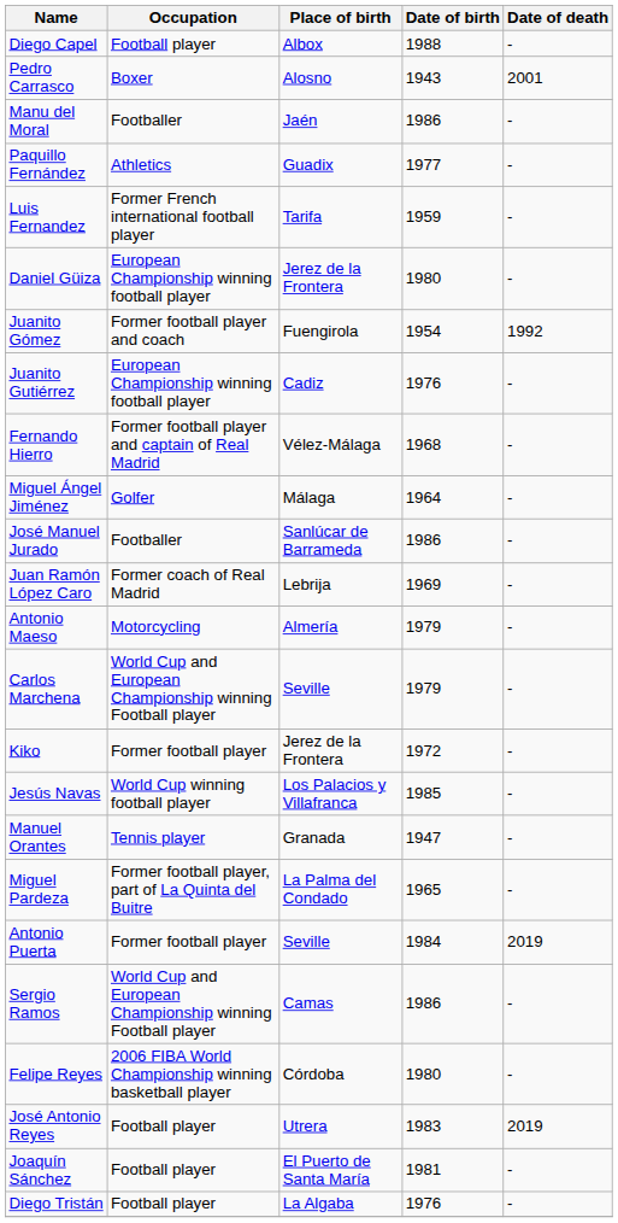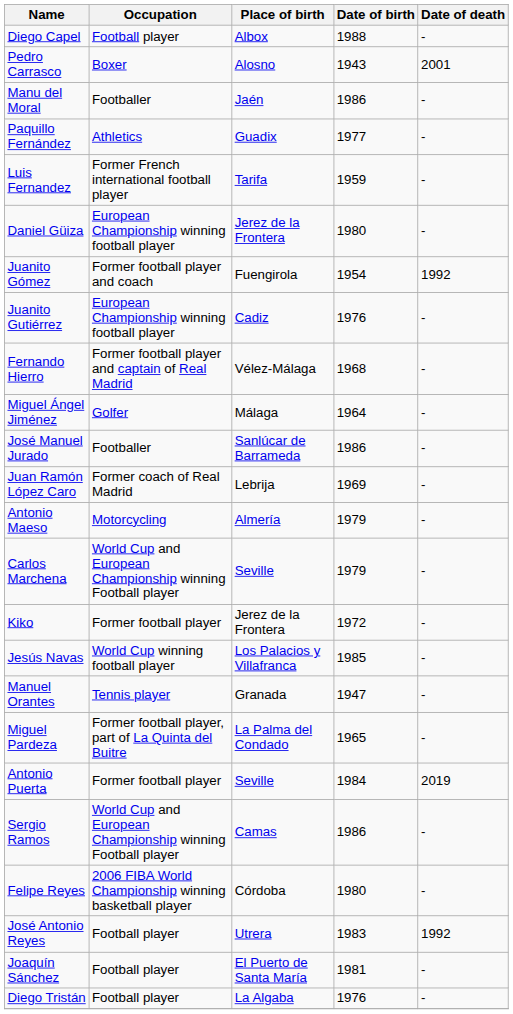 <table class="wikitable">
 <tr>
 <th align=center>Name</th>
 <th align=center>Occupation</th>
 <th align=center nowrap>Place of birth</th>
 <th align=center nowrap>Date of birth</th>
 <th align=center nowrap>Date of death</th>
 </tr>
 <tr>
 <td><a href='#'>Diego Capel</a></td>
 <td><a href='#'>Football</a> player</td>
 <td><a href='#'>Albox</a></td>
 <td>1988</td>
 <td>-</td>
 </tr>
 <tr>
 <td><a href='#'>Pedro Carrasco</a></td>
 <td><a href='#'>Boxer</a></td>
 <td><a href='#'>Alosno</a></td>
 <td>1943</td>
 <td>2001</td>
 </tr>
 <tr>
 <td><a href='#'>Manu del Moral</a></td>
 <td>Footballer</td>
 <td><a href='#'>Jaén</a></td>
 <td>1986</td>
 <td>-</td>
 </tr>
 <tr>
 <td><a href='#'>Paquillo Fernández</a></td>
 <td><a href='#'>Athletics</a></td>
 <td><a href='#'>Guadix</a></td>
 <td>1977</td>
 <td>-</td>
 </tr>
 <tr>
 <td><a href='#'>Luis Fernandez</a></td>
 <td>Former French international football player</td>
 <td><a href='#'>Tarifa</a></td>
 <td>1959</td>
 <td>-</td>
 </tr>
 <tr>
 <td><a href='#'>Daniel Güiza</a></td>
 <td><a href='#'>European Championship</a> winning football player</td>
 <td><a href='#'>Jerez de la Frontera</a></td>
 <td>1980</td>
 <td>-</td>
 </tr>
 <tr>
 <td><a href='#'>Juanito Gómez</a></td>
 <td>Former football player and coach</td>
 <td>Fuengirola</td>
 <td>1954</td>
 <td>1992</td>
 </tr>
 <tr>
 <td><a href='#'>Juanito Gutiérrez</a></td>
 <td><a href='#'>European Championship</a> winning football player</td>
 <td><a href='#'>Cadiz</a></td>
 <td>1976</td>
 <td>-</td>
 </tr>
 <tr>
 <td><a href='#'>Fernando Hierro</a></td>
 <td>Former football player and <a href='#'>captain</a> of <a href='#'>Real Madrid</a></td>
 <td>Vélez-Málaga</td>
 <td>1968</td>
 <td>-</td>
 </tr>
 <tr>
 <td><a href='#'>Miguel Ángel Jiménez</a></td>
 <td><a href='#'>Golfer</a></td>
 <td>Málaga</td>
 <td>1964</td>
 <td>-</td>
 </tr>
 <tr>
 <td><a href='#'>José Manuel Jurado</a></td>
 <td>Footballer</td>
 <td><a href='#'>Sanlúcar de Barrameda</a></td>
 <td>1986</td>
 <td>-</td>
 </tr>
 <tr>
 <td><a href='#'>Juan Ramón López Caro</a></td>
 <td>Former coach of Real Madrid</td>
 <td>Lebrija</td>
 <td>1969</td>
 <td>-</td>
 </tr>
 <tr>
 <td><a href='#'>Antonio Maeso</a></td>
 <td><a href='#'>Motorcycling</a></td>
 <td><a href='#'>Almería</a></td>
 <td>1979</td>
 <td>-</td>
 </tr>
 <tr>
 <td><a href='#'>Carlos Marchena</a></td>
 <td><a href='#'>World Cup</a> and <a href='#'>European Championship</a> winning Football player</td>
 <td><a href='#'>Seville</a></td>
 <td>1979</td>
 <td>-</td>
 </tr>
 <tr>
 <td><a href='#'>Kiko</a></td>
 <td>Former football player</td>
 <td>Jerez de la Frontera</td>
 <td>1972</td>
 <td>-</td>
 </tr>
 <tr>
 <td><a href='#'>Jesús Navas</a></td>
 <td><a href='#'>World Cup</a> winning football player</td>
 <td><a href='#'>Los Palacios y Villafranca</a></td>
 <td>1985</td>
 <td>-</td>
 </tr>
 <tr>
 <td><a href='#'>Manuel Orantes</a></td>
 <td><a href='#'>Tennis player</a></td>
 <td>Granada</td>
 <td>1947</td>
 <td>-</td>
 </tr>
 <tr>
 <td><a href='#'>Miguel Pardeza</a></td>
 <td>Former football player, part of <a href='#'>La Quinta del Buitre</a></td>
 <td><a href='#'>La Palma del Condado</a></td>
 <td>1965</td>
 <td>-</td>
 </tr>
 <tr>
 <td><a href='#'>Antonio Puerta</a></td>
 <td>Former football player</td>
 <td><a href='#'>Seville</a></td>
 <td>1984</td>
 <td>2019</td>
 </tr>
 <tr>
 <td><a href='#'>Sergio Ramos</a></td>
 <td><a href='#'>World Cup</a> and <a href='#'>European Championship</a> winning Football player</td>
 <td><a href='#'>Camas</a></td>
 <td>1986</td>
 <td>-</td>
 </tr>
 <tr>
 <td><a href='#'>Felipe Reyes</a></td>
 <td><a href='#'>2006 FIBA World Championship</a> winning basketball player</td>
 <td>Córdoba</td>
 <td>1980</td>
 <td>-</td>
 </tr>
 <tr>
 <td><a href='#'>José Antonio Reyes</a></td>
 <td>Football player</td>
 <td><a href='#'>Utrera</a></td>
 <td>1983</td>
-<td>2019</td>
+<td>1992</td>
 </tr>
 <tr>
 <td><a href='#'>Joaquín Sánchez</a></td>
 <td>Football player</td>
 <td><a href='#'>El Puerto de Santa María</a></td>
 <td>1981</td>
 <td>-</td>
 </tr>
 <tr>
 <td><a href='#'>Diego Tristán</a></td>
 <td>Football player</td>
 <td><a href='#'>La Algaba</a></td>
 <td>1976</td>
 <td>-</td>
 </tr>
 <tr>
 </tr>
 </table>
